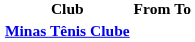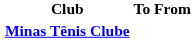 <table>
 <tr>
 <th scope=col>Club</th>
+<th scope=col>To</th>
 <th scope=col>From</th>
-<th scope=col>To</th>
 </tr>
 <tr>
 <th scope=row> <a href='#'>Minas Tênis Clube</a></th>
 <td></td>
 <td></td>
 </tr>
 </table>
